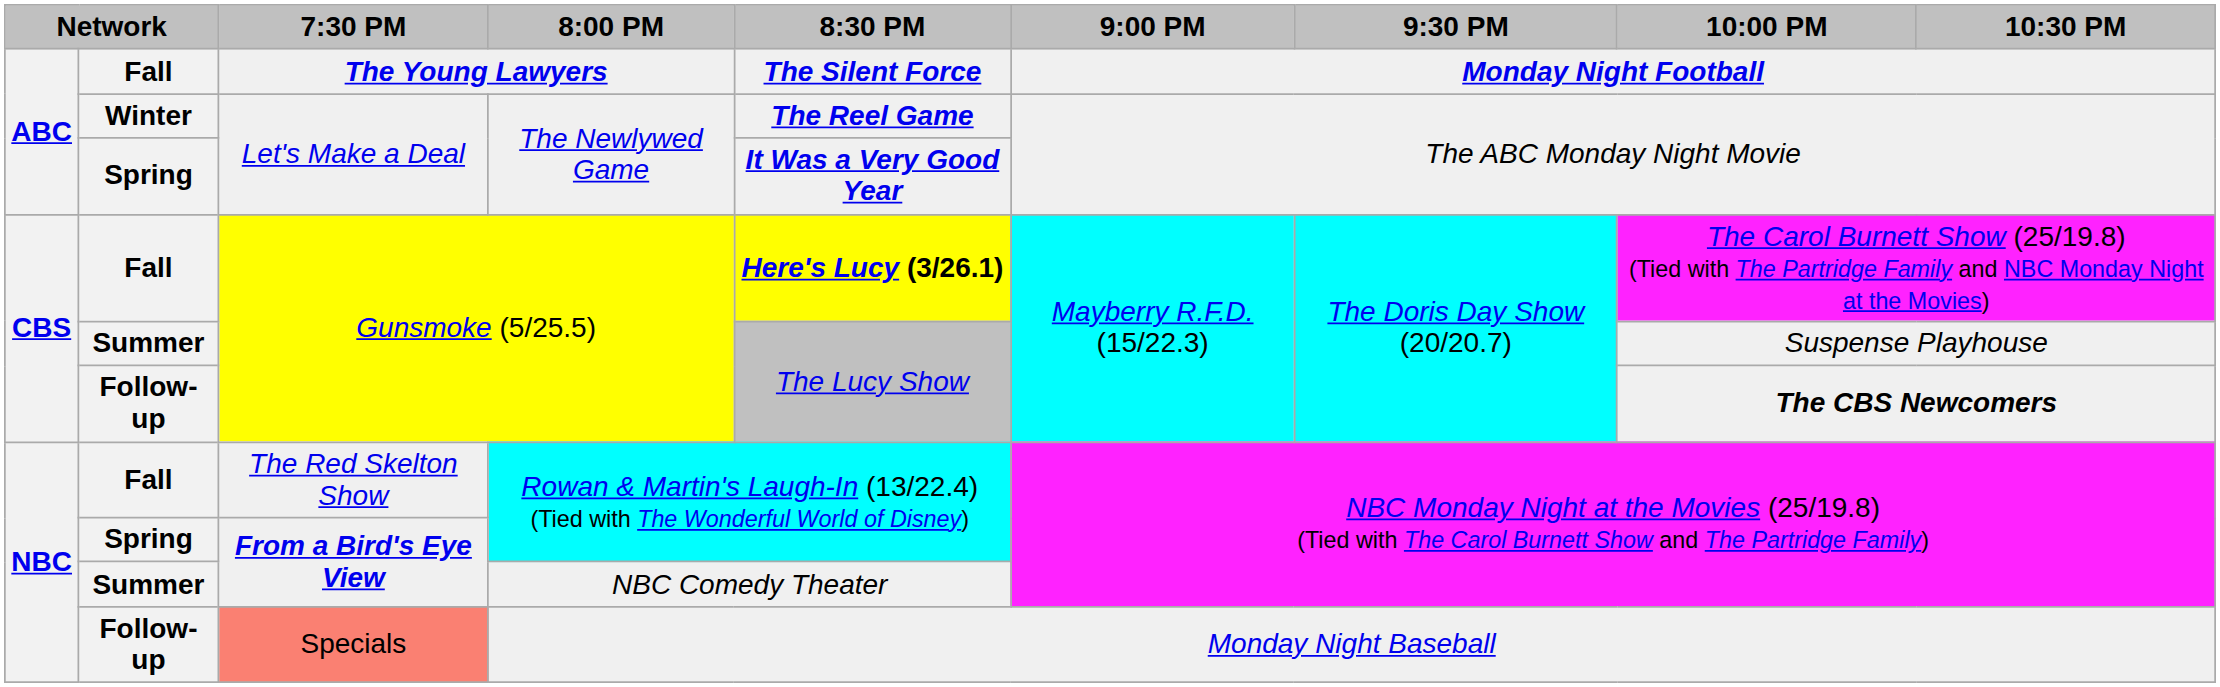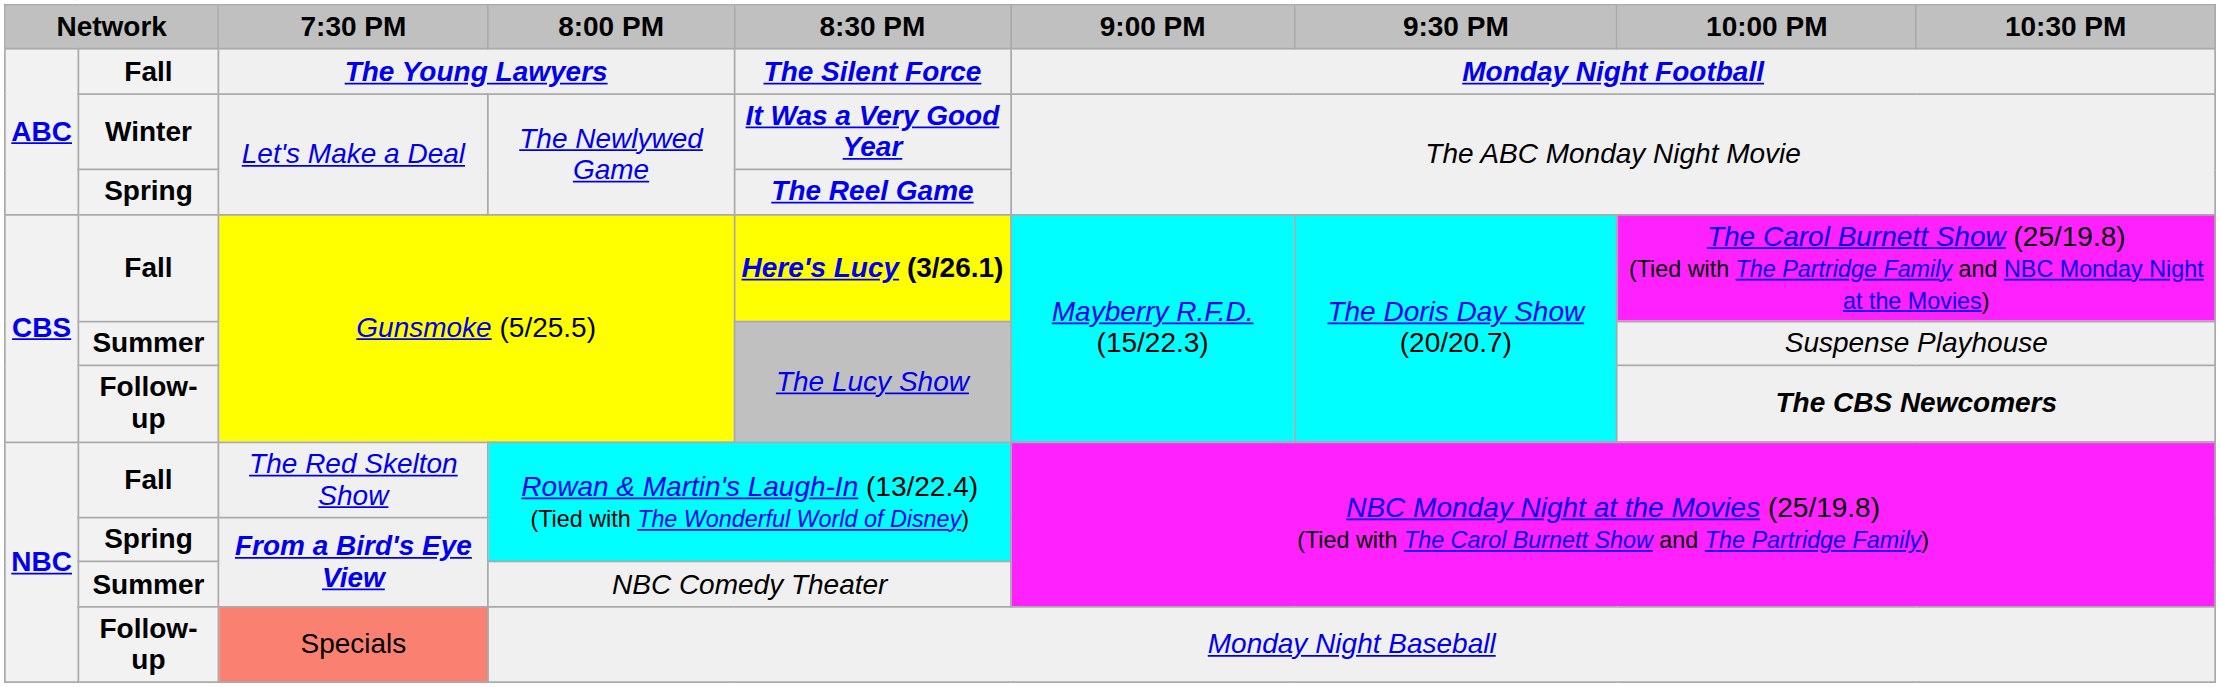 <table class="wikitable plainrowheaders" style="width:100%; margin:auto; text-align:center;">
 <tr>
 <th colspan="2" style="background-color:#C0C0C0;text-align:center">Network</th>
 <th style="background-color:#C0C0C0;text-align:center">7:30 PM</th>
 <th style="background-color:#C0C0C0;text-align:center">8:00 PM</th>
 <th style="background-color:#C0C0C0;text-align:center">8:30 PM</th>
 <th style="background-color:#C0C0C0;text-align:center">9:00 PM</th>
 <th style="background-color:#C0C0C0;text-align:center">9:30 PM</th>
 <th style="background-color:#C0C0C0;text-align:center">10:00 PM</th>
 <th style="background-color:#C0C0C0;text-align:center">10:30 PM</th>
 </tr>
 <tr>
 <th bgcolor="#C0C0C0" rowspan="3"><a href='#'>ABC</a></th>
 <th>Fall</th>
 <td bgcolor="#F0F0F0" colspan="2"><strong><em><a href='#'>The Young Lawyers</a></em></strong></td>
 <td bgcolor="#F0F0F0"><strong><em><a href='#'>The Silent Force</a></em></strong></td>
 <td bgcolor="#F0F0F0" colspan="4"><strong><em><a href='#'>Monday Night Football</a></em></strong></td>
 </tr>
 <tr>
 <th>Winter</th>
 <td bgcolor="#F0F0F0" rowspan="2"><em><a href='#'>Let's Make a Deal</a></em></td>
 <td bgcolor="#F0F0F0" rowspan="2"><em><a href='#'>The Newlywed Game</a></em></td>
-<td bgcolor="#F0F0F0"><strong><em><a href='#'>The Reel Game</a></em></strong></td>
+<td bgcolor="#F0F0F0"><strong><em><a href='#'>It Was a Very Good Year</a></em></strong></td>
 <td bgcolor="#F0F0F0" colspan="4" rowspan="2"><em>The ABC Monday Night Movie</em></td>
 </tr>
 <tr>
 <th>Spring</th>
-<td bgcolor="#F0F0F0"><strong><em><a href='#'>It Was a Very Good Year</a></em></strong></td>
+<td bgcolor="#F0F0F0"><strong><em><a href='#'>The Reel Game</a></em></strong></td>
 </tr>
 <tr>
 <th rowspan="3" bgcolor="#C0C0C0"><a href='#'>CBS</a></th>
 <th>Fall</th>
 <td colspan="2" rowspan="3" bgcolor="#FFFF00"><em><a href='#'>Gunsmoke</a></em> (5/25.5)</td>
 <td bgcolor="#FFFF00"><strong><em><a href='#'>Here's Lucy</a></em> (3/26.1)</strong></td>
 <td rowspan="3" bgcolor="#00FFFF"><em><a href='#'>Mayberry R.F.D.</a></em> (15/22.3)</td>
 <td rowspan="3" bgcolor="#00FFFF"><em><a href='#'>The Doris Day Show</a></em> (20/20.7)</td>
 <td bgcolor="#FF22FF" colspan="2"><em><a href='#'>The Carol Burnett Show</a></em> (25/19.8)<br><small>(Tied with <em><a href='#'>The Partridge Family</a></em> and <a href='#'>NBC Monday Night at the Movies</a>)</small></td>
 </tr>
 <tr>
 <th>Summer</th>
 <td rowspan="2" bgcolor="#C0C0C0"><em><a href='#'>The Lucy Show</a></em> </td>
 <td colspan="2" bgcolor="#F0F0F0"><em>Suspense Playhouse</em></td>
 </tr>
 <tr>
 <th>Follow-up</th>
 <td colspan="2" bgcolor="#F0F0F0"><strong><em>The CBS Newcomers</em></strong></td>
 </tr>
 <tr>
 <th rowspan="4" bgcolor="#C0C0C0"><a href='#'>NBC</a></th>
 <th>Fall</th>
 <td bgcolor="#F0F0F0"><em><a href='#'>The Red Skelton Show</a></em></td>
 <td colspan="2" rowspan="2" bgcolor="#00FFFF"><em><a href='#'>Rowan & Martin's Laugh-In</a></em> (13/22.4)<br><small>(Tied with <em><a href='#'>The Wonderful World of Disney</a></em>)</small></td>
 <td colspan="4" rowspan="3" bgcolor="#FF22FF"><em><a href='#'>NBC Monday Night at the Movies</a></em> (25/19.8)<br><small>(Tied with <em><a href='#'>The Carol Burnett Show</a></em> and <em><a href='#'>The Partridge Family</a></em>)</small></td>
 </tr>
 <tr>
 <th>Spring</th>
 <td rowspan="2" bgcolor="#F0F0F0"><strong><em><a href='#'>From a Bird's Eye View</a></em></strong></td>
 </tr>
 <tr>
 <th>Summer</th>
 <td colspan="2" bgcolor="#F0F0F0"><em>NBC Comedy Theater</em></td>
 </tr>
 <tr>
 <th>Follow-up</th>
 <td bgcolor="#FA8072">Specials</td>
 <td colspan="6" bgcolor="#F0F0F0"><em><a href='#'>Monday Night Baseball</a></em></td>
 </tr>
 </table>
